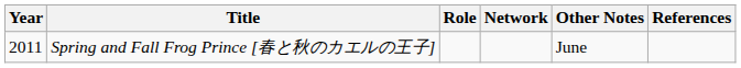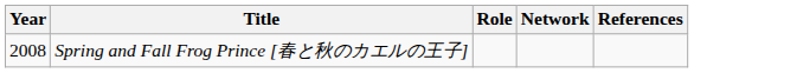 <table class="wikitable">
 <tr>
 <th>Year</th>
 <th>Title</th>
 <th>Role</th>
 <th>Network</th>
-<th>Other Notes</th>
 <th>References</th>
 </tr>
 <tr>
-<td>2011</td>
+<td>2008</td>
 <td><em>Spring and Fall Frog Prince [春と秋のカエルの王子]</em></td>
 <td></td>
 <td></td>
-<td>June</td>
 <td></td>
 </tr>
 </table>
